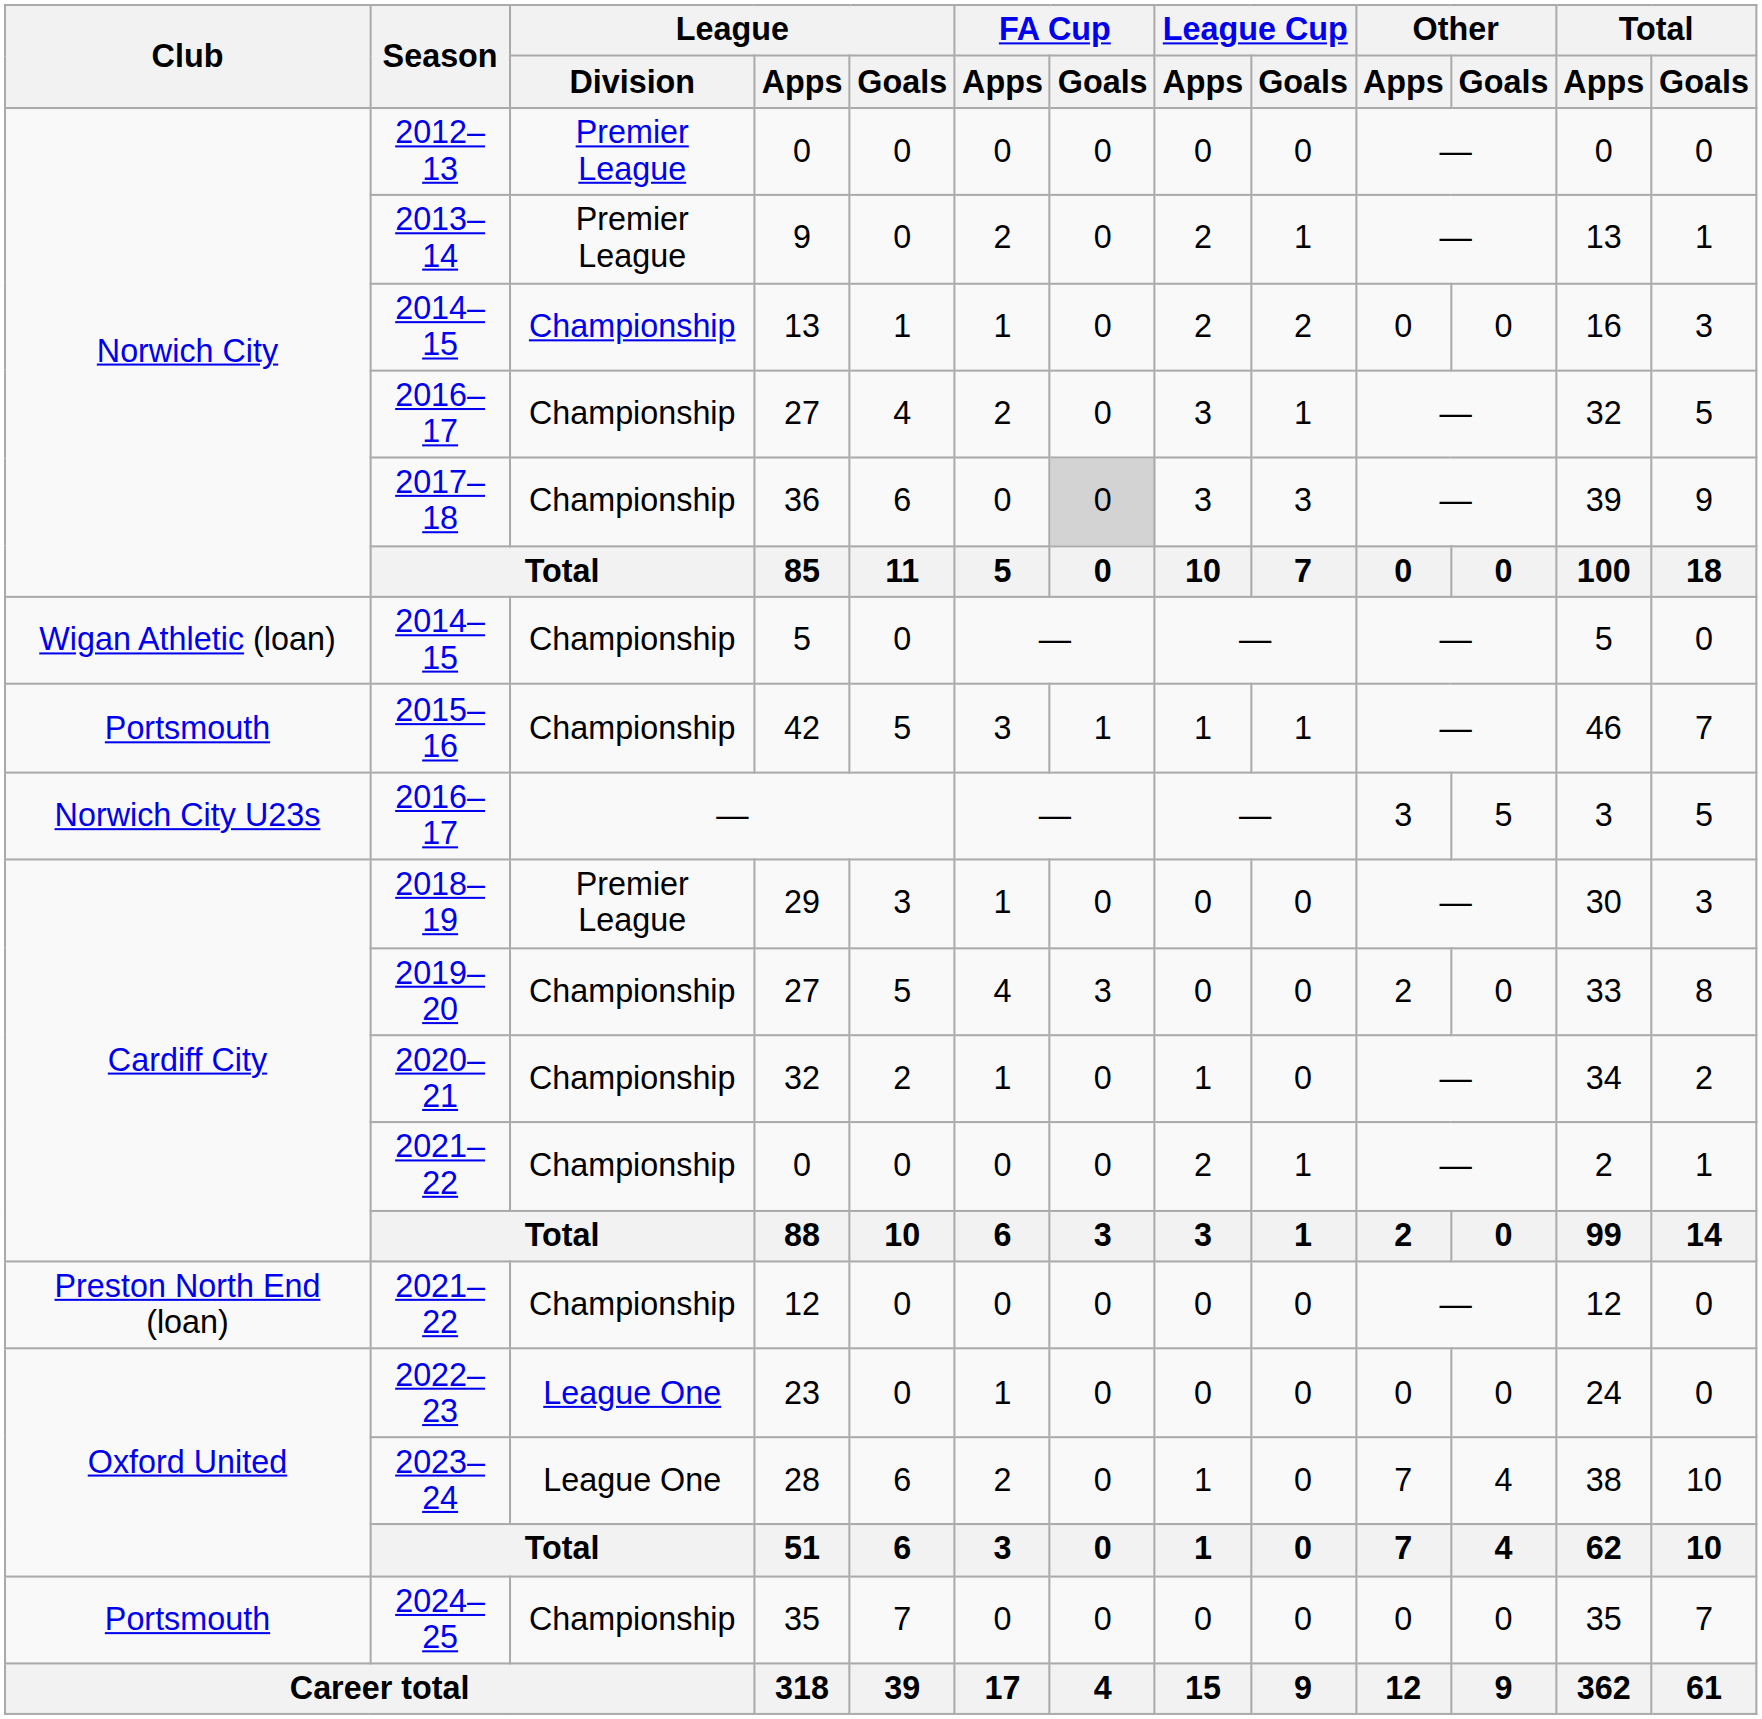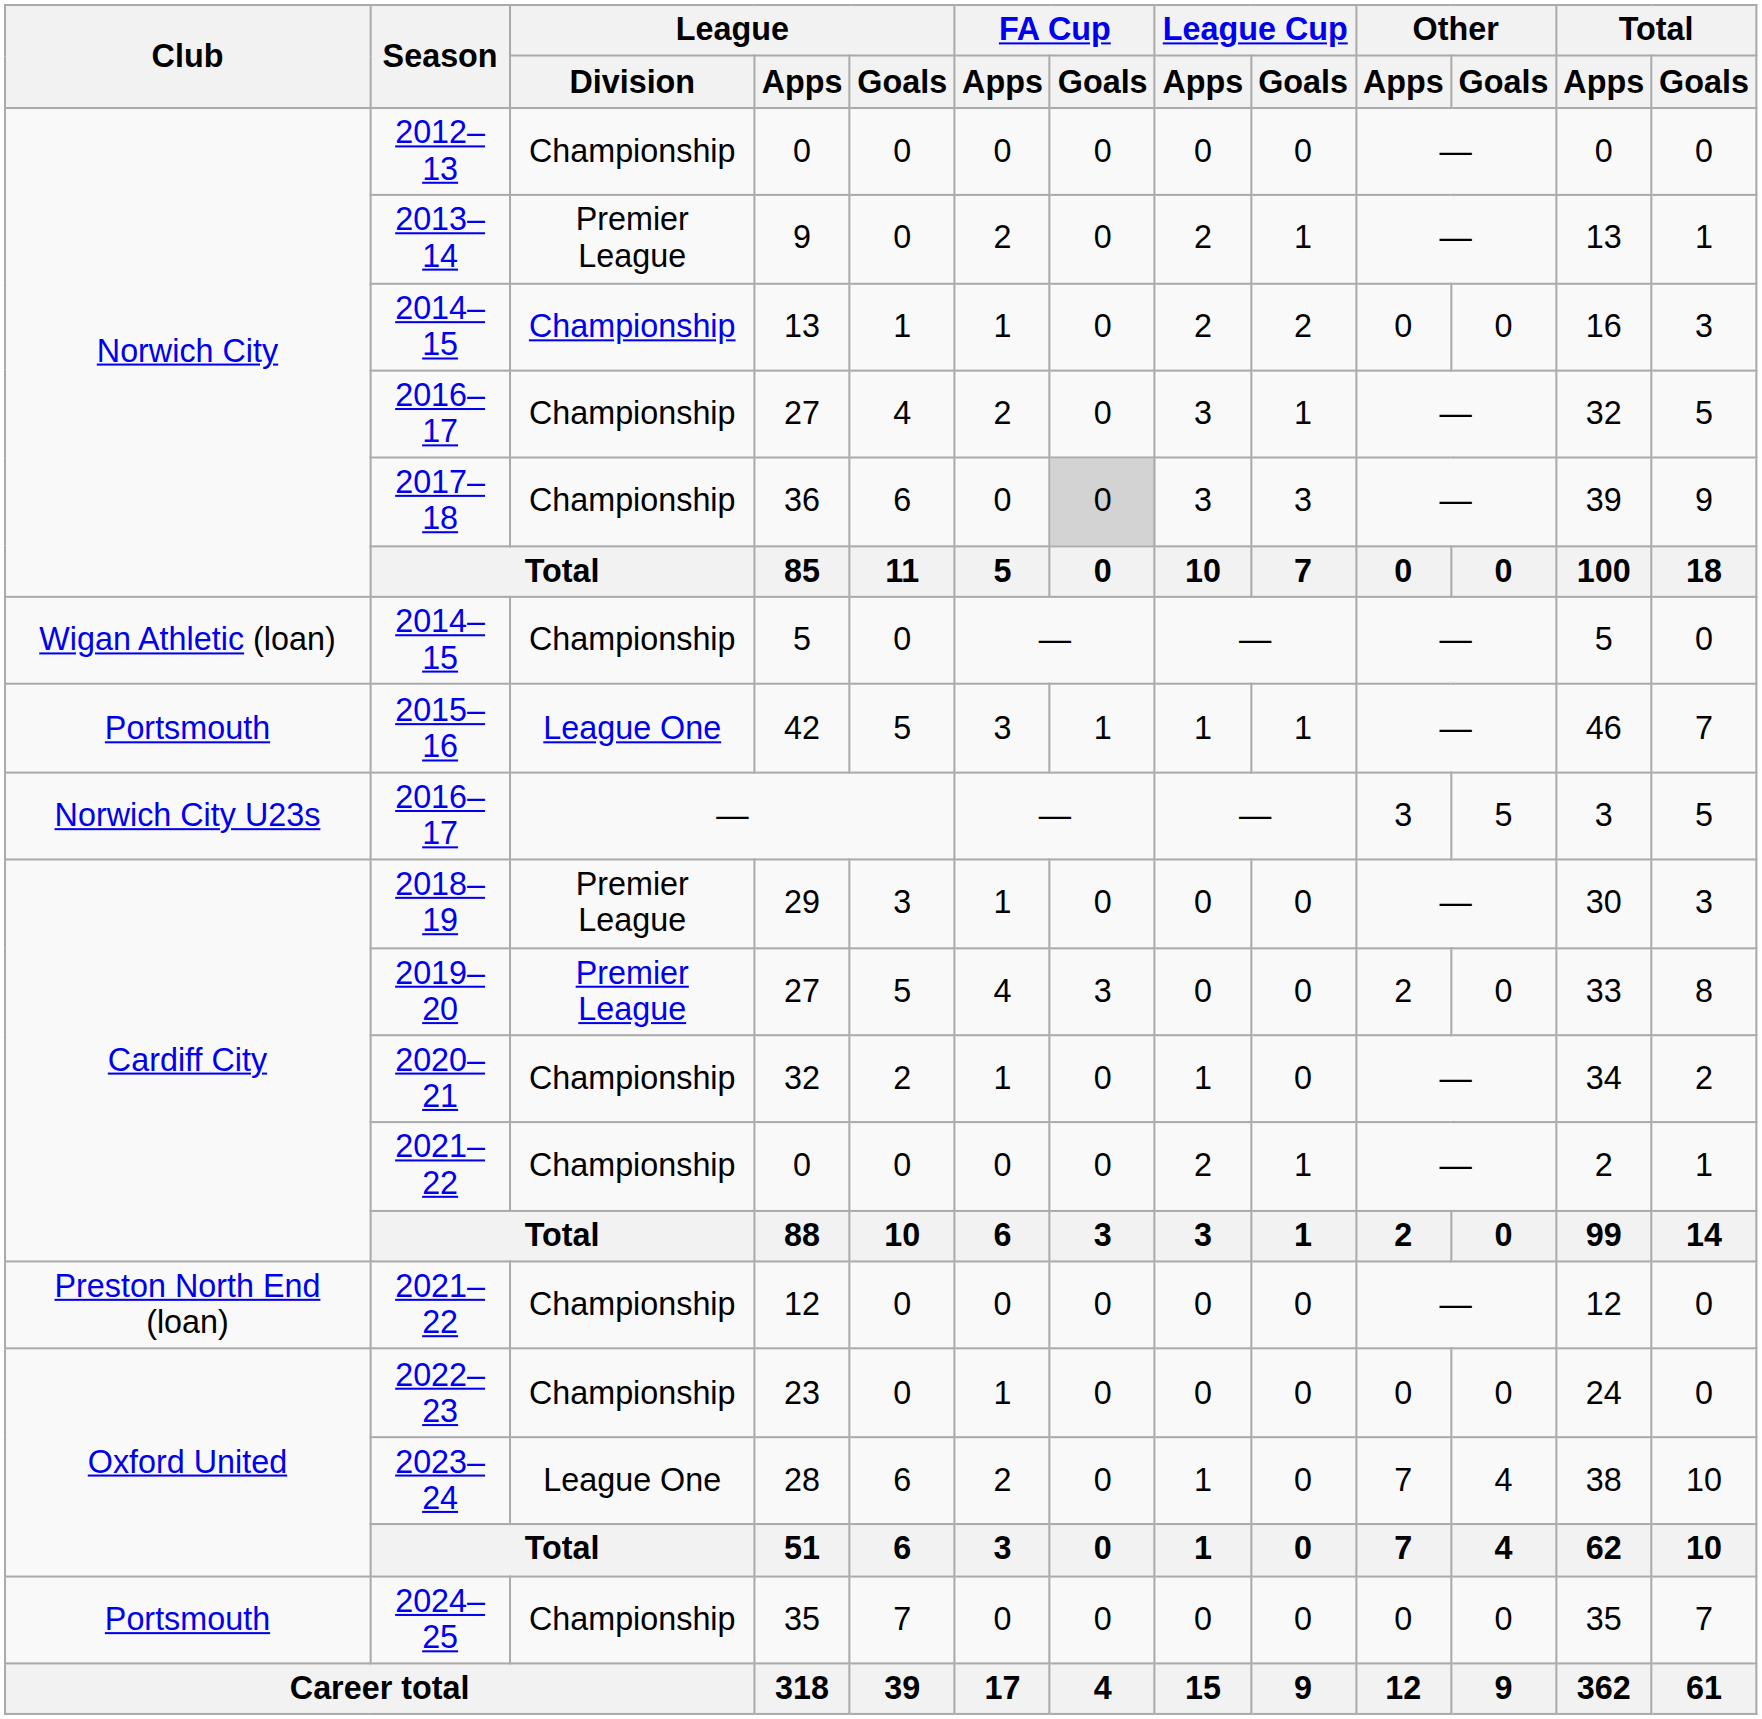 <table class=wikitable style="text-align: center;">
 <tr>
 <th rowspan=2>Club</th>
 <th rowspan=2>Season</th>
 <th colspan=3>League</th>
 <th colspan=2><a href='#'>FA Cup</a></th>
 <th colspan=2><a href='#'>League Cup</a></th>
 <th colspan=2>Other</th>
 <th colspan=2>Total</th>
 </tr>
 <tr>
 <th>Division</th>
 <th>Apps</th>
 <th>Goals</th>
 <th>Apps</th>
 <th>Goals</th>
 <th>Apps</th>
 <th>Goals</th>
 <th>Apps</th>
 <th>Goals</th>
 <th>Apps</th>
 <th>Goals</th>
 </tr>
 <tr>
 <td rowspan=6><a href='#'>Norwich City</a></td>
 <td><a href='#'>2012–13</a></td>
-<td><a href='#'>Premier League</a></td>
+<td>Championship</td>
 <td>0</td>
 <td>0</td>
 <td>0</td>
 <td>0</td>
 <td>0</td>
 <td>0</td>
 <td colspan=2>—</td>
 <td>0</td>
 <td>0</td>
 </tr>
 <tr>
 <td><a href='#'>2013–14</a></td>
 <td>Premier League</td>
 <td>9</td>
 <td>0</td>
 <td>2</td>
 <td>0</td>
 <td>2</td>
 <td>1</td>
 <td colspan=2>—</td>
 <td>13</td>
 <td>1</td>
 </tr>
 <tr>
 <td><a href='#'>2014–15</a></td>
 <td><a href='#'>Championship</a></td>
 <td>13</td>
 <td>1</td>
 <td>1</td>
 <td>0</td>
 <td>2</td>
 <td>2</td>
 <td>0</td>
 <td>0</td>
 <td>16</td>
 <td>3</td>
 </tr>
 <tr>
 <td><a href='#'>2016–17</a></td>
 <td>Championship</td>
 <td>27</td>
 <td>4</td>
 <td>2</td>
 <td>0</td>
 <td>3</td>
 <td>1</td>
 <td colspan=2>—</td>
 <td>32</td>
 <td>5</td>
 </tr>
 <tr>
 <td><a href='#'>2017–18</a></td>
 <td>Championship</td>
 <td>36</td>
 <td>6</td>
 <td>0</td>
 <td style="background: lightgrey;">0</td>
 <td>3</td>
 <td>3</td>
 <td colspan=2>—</td>
 <td>39</td>
 <td>9</td>
 </tr>
 <tr>
 <th colspan=2>Total</th>
 <th>85</th>
 <th>11</th>
 <th>5</th>
 <th>0</th>
 <th>10</th>
 <th>7</th>
 <th>0</th>
 <th>0</th>
 <th>100</th>
 <th>18</th>
 </tr>
 <tr>
 <td><a href='#'>Wigan Athletic</a> (loan)</td>
 <td><a href='#'>2014–15</a></td>
 <td>Championship</td>
 <td>5</td>
 <td>0</td>
 <td colspan=2>—</td>
 <td colspan=2>—</td>
 <td colspan=2>—</td>
 <td>5</td>
 <td>0</td>
 </tr>
 <tr>
 <td><a href='#'>Portsmouth</a></td>
 <td><a href='#'>2015–16</a></td>
-<td>Championship</td>
+<td><a href='#'>League One</a></td>
 <td>42</td>
 <td>5</td>
 <td>3</td>
 <td>1</td>
 <td>1</td>
 <td>1</td>
 <td colspan=2>—</td>
 <td>46</td>
 <td>7</td>
 </tr>
 <tr>
 <td><a href='#'>Norwich City U23s</a></td>
 <td><a href='#'>2016–17</a></td>
 <td colspan=3>—</td>
 <td colspan=2>—</td>
 <td colspan=2>—</td>
 <td>3</td>
 <td>5</td>
 <td>3</td>
 <td>5</td>
 </tr>
 <tr>
 <td rowspan=5><a href='#'>Cardiff City</a></td>
 <td><a href='#'>2018–19</a></td>
 <td>Premier League</td>
 <td>29</td>
 <td>3</td>
 <td>1</td>
 <td>0</td>
 <td>0</td>
 <td>0</td>
 <td colspan=2>—</td>
 <td>30</td>
 <td>3</td>
 </tr>
 <tr>
 <td><a href='#'>2019–20</a></td>
-<td>Championship</td>
+<td><a href='#'>Premier League</a></td>
 <td>27</td>
 <td>5</td>
 <td>4</td>
 <td>3</td>
 <td>0</td>
 <td>0</td>
 <td>2</td>
 <td>0</td>
 <td>33</td>
 <td>8</td>
 </tr>
 <tr>
 <td><a href='#'>2020–21</a></td>
 <td>Championship</td>
 <td>32</td>
 <td>2</td>
 <td>1</td>
 <td>0</td>
 <td>1</td>
 <td>0</td>
 <td colspan=2>—</td>
 <td>34</td>
 <td>2</td>
 </tr>
 <tr>
 <td><a href='#'>2021–22</a></td>
 <td>Championship</td>
 <td>0</td>
 <td>0</td>
 <td>0</td>
 <td>0</td>
 <td>2</td>
 <td>1</td>
 <td colspan=2>—</td>
 <td>2</td>
 <td>1</td>
 </tr>
 <tr>
 <th colspan=2>Total</th>
 <th>88</th>
 <th>10</th>
 <th>6</th>
 <th>3</th>
 <th>3</th>
 <th>1</th>
 <th>2</th>
 <th>0</th>
 <th>99</th>
 <th>14</th>
 </tr>
 <tr>
 <td><a href='#'>Preston North End</a> (loan)</td>
 <td><a href='#'>2021–22</a></td>
 <td>Championship</td>
 <td>12</td>
 <td>0</td>
 <td>0</td>
 <td>0</td>
 <td>0</td>
 <td>0</td>
 <td colspan=2>—</td>
 <td>12</td>
 <td>0</td>
 </tr>
 <tr>
 <td rowspan="3"><a href='#'>Oxford United</a></td>
 <td><a href='#'>2022–23</a></td>
-<td><a href='#'>League One</a></td>
+<td>Championship</td>
 <td>23</td>
 <td>0</td>
 <td>1</td>
 <td>0</td>
 <td>0</td>
 <td>0</td>
 <td>0</td>
 <td>0</td>
 <td>24</td>
 <td>0</td>
 </tr>
 <tr>
 <td><a href='#'>2023–24</a></td>
 <td>League One</td>
 <td>28</td>
 <td>6</td>
 <td>2</td>
 <td>0</td>
 <td>1</td>
 <td>0</td>
 <td>7</td>
 <td>4</td>
 <td>38</td>
 <td>10</td>
 </tr>
 <tr>
 <th colspan="2">Total</th>
 <th>51</th>
 <th>6</th>
 <th>3</th>
 <th>0</th>
 <th>1</th>
 <th>0</th>
 <th>7</th>
 <th>4</th>
 <th>62</th>
 <th>10</th>
 </tr>
 <tr>
 <td><a href='#'>Portsmouth</a></td>
 <td><a href='#'>2024–25</a></td>
 <td>Championship</td>
 <td>35</td>
 <td>7</td>
 <td>0</td>
 <td>0</td>
 <td>0</td>
 <td>0</td>
 <td>0</td>
 <td>0</td>
 <td>35</td>
 <td>7</td>
 </tr>
 <tr>
 <th colspan="3">Career total</th>
 <th>318</th>
 <th>39</th>
 <th>17</th>
 <th>4</th>
 <th>15</th>
 <th>9</th>
 <th>12</th>
 <th>9</th>
 <th>362</th>
 <th>61</th>
 </tr>
 </table>
